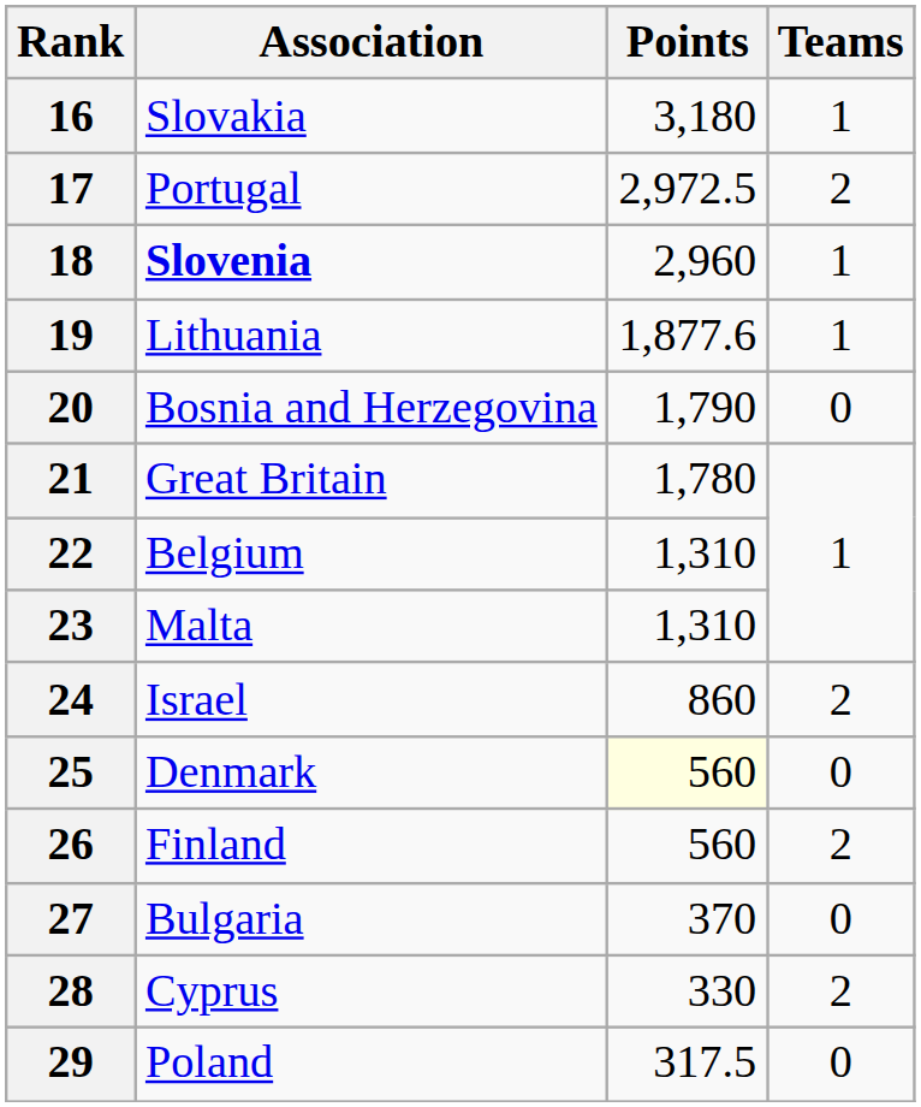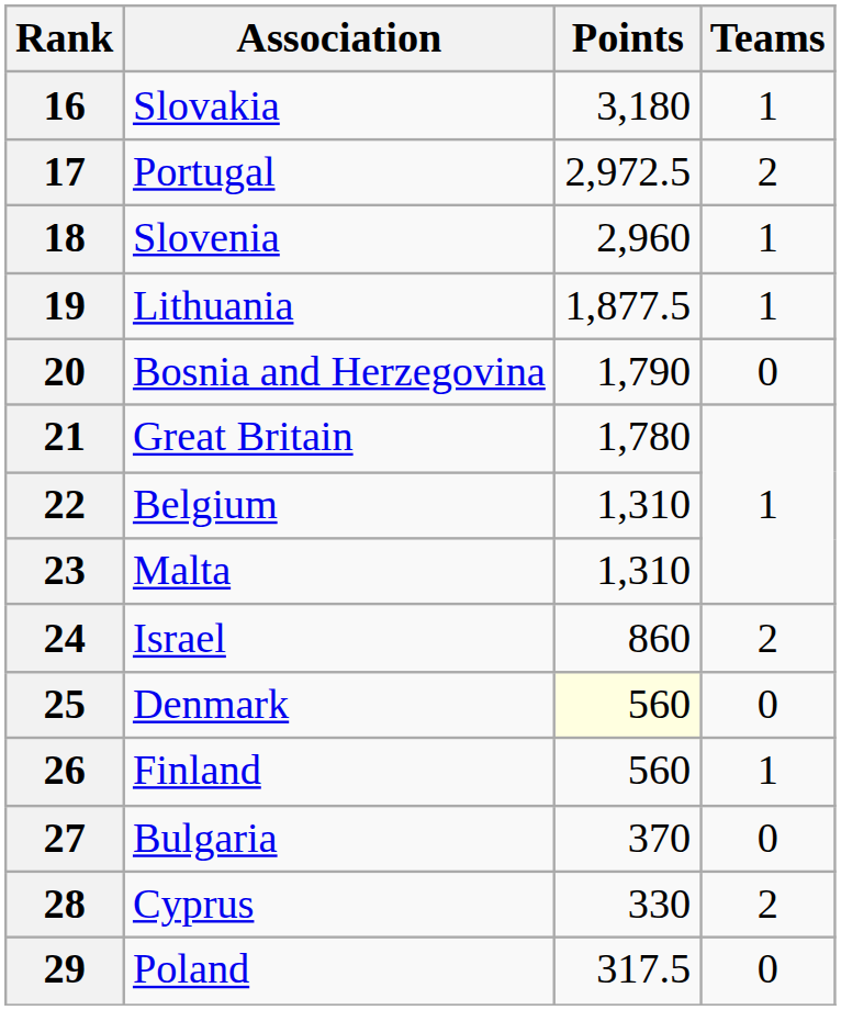 <table class="wikitable">
 <tr>
 <th>Rank</th>
 <th>Association</th>
 <th>Points</th>
 <th>Teams</th>
 </tr>
 <tr>
 <th>16</th>
 <td> <a href='#'>Slovakia</a></td>
 <td align=right>3,180</td>
 <td rowspan="1" align="center">1</td>
 </tr>
 <tr>
 <th>17</th>
 <td> <a href='#'>Portugal</a></td>
 <td align=right>2,972.5</td>
 <td rowspan="1" align="center">2</td>
 </tr>
 <tr>
 <th>18</th>
-<td><strong> <a href='#'>Slovenia</a></strong></td>
+<td> <a href='#'>Slovenia</a></td>
 <td align=right>2,960</td>
 <td rowspan="1" align="center">1</td>
 </tr>
 <tr>
 <th>19</th>
 <td> <a href='#'>Lithuania</a></td>
-<td align="right">1,877.6</td>
+<td align="right">1,877.5</td>
 <td rowspan="1" align="center">1</td>
 </tr>
 <tr>
 <th>20</th>
 <td> <a href='#'>Bosnia and Herzegovina</a></td>
 <td align="right">1,790</td>
 <td rowspan="1" align="center">0</td>
 </tr>
 <tr>
 <th>21</th>
 <td> <a href='#'>Great Britain</a></td>
 <td align="right">1,780</td>
 <td rowspan="3" align="center">1</td>
 </tr>
 <tr>
 <th>22</th>
 <td> <a href='#'>Belgium</a></td>
 <td align="right">1,310</td>
 </tr>
 <tr>
 <th>23</th>
 <td> <a href='#'>Malta</a></td>
 <td align="right">1,310</td>
 </tr>
 <tr>
 <th>24</th>
 <td> <a href='#'>Israel</a></td>
 <td align="right">860</td>
 <td rowspan="1" align="center">2</td>
 </tr>
 <tr>
 <th>25</th>
 <td> <a href='#'>Denmark</a></td>
 <td align="right" style="background: lightyellow;">560</td>
 <td rowspan="1" align="center">0</td>
 </tr>
 <tr>
 <th>26</th>
 <td> <a href='#'>Finland</a></td>
 <td align="right">560</td>
-<td rowspan="1" align="center">2</td>
+<td rowspan="1" align="center">1</td>
 </tr>
 <tr>
 <th>27</th>
 <td> <a href='#'>Bulgaria</a></td>
 <td align="right">370</td>
 <td rowspan="1" align="center">0</td>
 </tr>
 <tr>
 <th>28</th>
 <td> <a href='#'>Cyprus</a></td>
 <td align="right">330</td>
 <td rowspan="1" align="center">2</td>
 </tr>
 <tr>
 <th>29</th>
 <td> <a href='#'>Poland</a></td>
 <td align="right">317.5</td>
 <td rowspan="1" align="center">0</td>
 </tr>
 <tr>
 </tr>
 </table>
